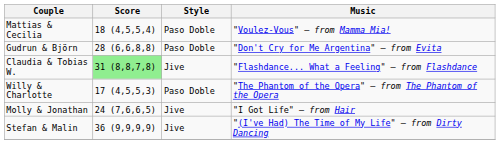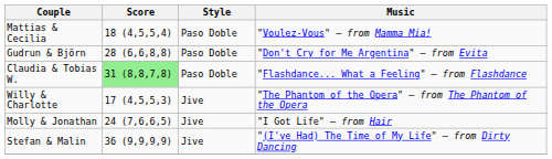 <table class="wikitable">
 <tr>
 <th width="130">Couple</th>
 <th width="100">Score</th>
 <th width="100">Style</th>
 <th width="400">Music</th>
 </tr>
 <tr>
 <td>Mattias & Cecilia</td>
 <td>18 (4,5,5,4)</td>
 <td>Paso Doble</td>
 <td>"<a href='#'>Voulez-Vous</a>" – <em>from <a href='#'>Mamma Mia!</a></em></td>
 </tr>
 <tr>
 <td>Gudrun & Björn</td>
 <td>28 (6,6,8,8)</td>
 <td>Paso Doble</td>
 <td>"<a href='#'>Don't Cry for Me Argentina</a>" – <em>from <a href='#'>Evita</a></em></td>
 </tr>
 <tr>
 <td>Claudia & Tobias W.</td>
 <td style="background: lightgreen;">31 (8,8,7,8)</td>
-<td>Jive</td>
+<td>Paso Doble</td>
 <td>"<a href='#'>Flashdance... What a Feeling</a>" – <em>from <a href='#'>Flashdance</a></em></td>
 </tr>
 <tr>
 <td>Willy & Charlotte</td>
 <td>17 (4,5,5,3)</td>
-<td>Paso Doble</td>
+<td>Jive</td>
 <td>"<a href='#'>The Phantom of the Opera</a>" – <em>from <a href='#'>The Phantom of the Opera</a></em></td>
 </tr>
 <tr>
 <td>Molly & Jonathan</td>
 <td>24 (7,6,6,5)</td>
 <td>Jive</td>
 <td>"I Got Life" – <em>from <a href='#'>Hair</a></em></td>
 </tr>
 <tr>
 <td>Stefan & Malin</td>
 <td>36 (9,9,9,9)</td>
 <td>Jive</td>
 <td>"<a href='#'>(I've Had) The Time of My Life</a>" – <em>from <a href='#'>Dirty Dancing</a></em></td>
 </tr>
 <tr>
 </tr>
 </table>
